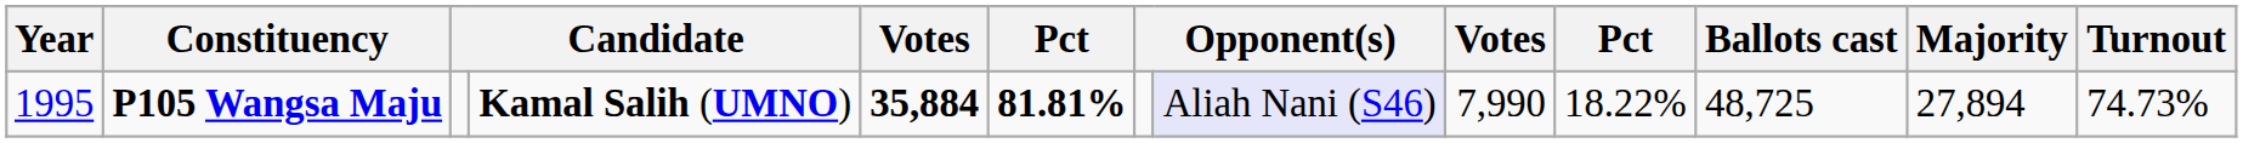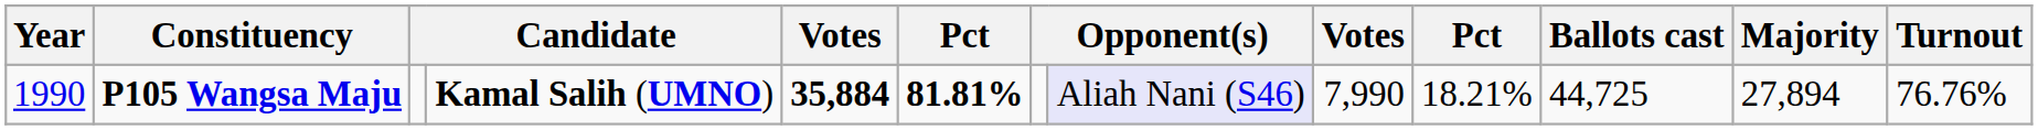 <table class="wikitable" style="margin:0.5em ; font-size:95%">
 <tr>
 <th>Year</th>
 <th>Constituency</th>
 <th colspan=2>Candidate</th>
 <th>Votes</th>
 <th>Pct</th>
 <th colspan=2>Opponent(s)</th>
 <th>Votes</th>
 <th>Pct</th>
 <th>Ballots cast</th>
 <th>Majority</th>
 <th>Turnout</th>
 </tr>
 <tr>
-<td><a href='#'>1995</a></td>
+<td><a href='#'>1990</a></td>
 <td><strong>P105 <a href='#'>Wangsa Maju</a></strong></td>
 <td></td>
 <td><strong>Kamal Salih</strong> (<a href='#'><strong>UMNO</strong></a>)</td>
 <td align=right><strong>35,884</strong></td>
 <td><strong>81.81%</strong></td>
 <td></td>
 <td style="background: lavender;">Aliah Nani (<a href='#'>S46</a>)</td>
 <td align=right>7,990</td>
-<td>18.22%</td>
-<td>48,725</td>
+<td>18.21%</td>
+<td>44,725</td>
 <td>27,894</td>
-<td>74.73%</td>
+<td>76.76%</td>
 </tr>
 </table>
